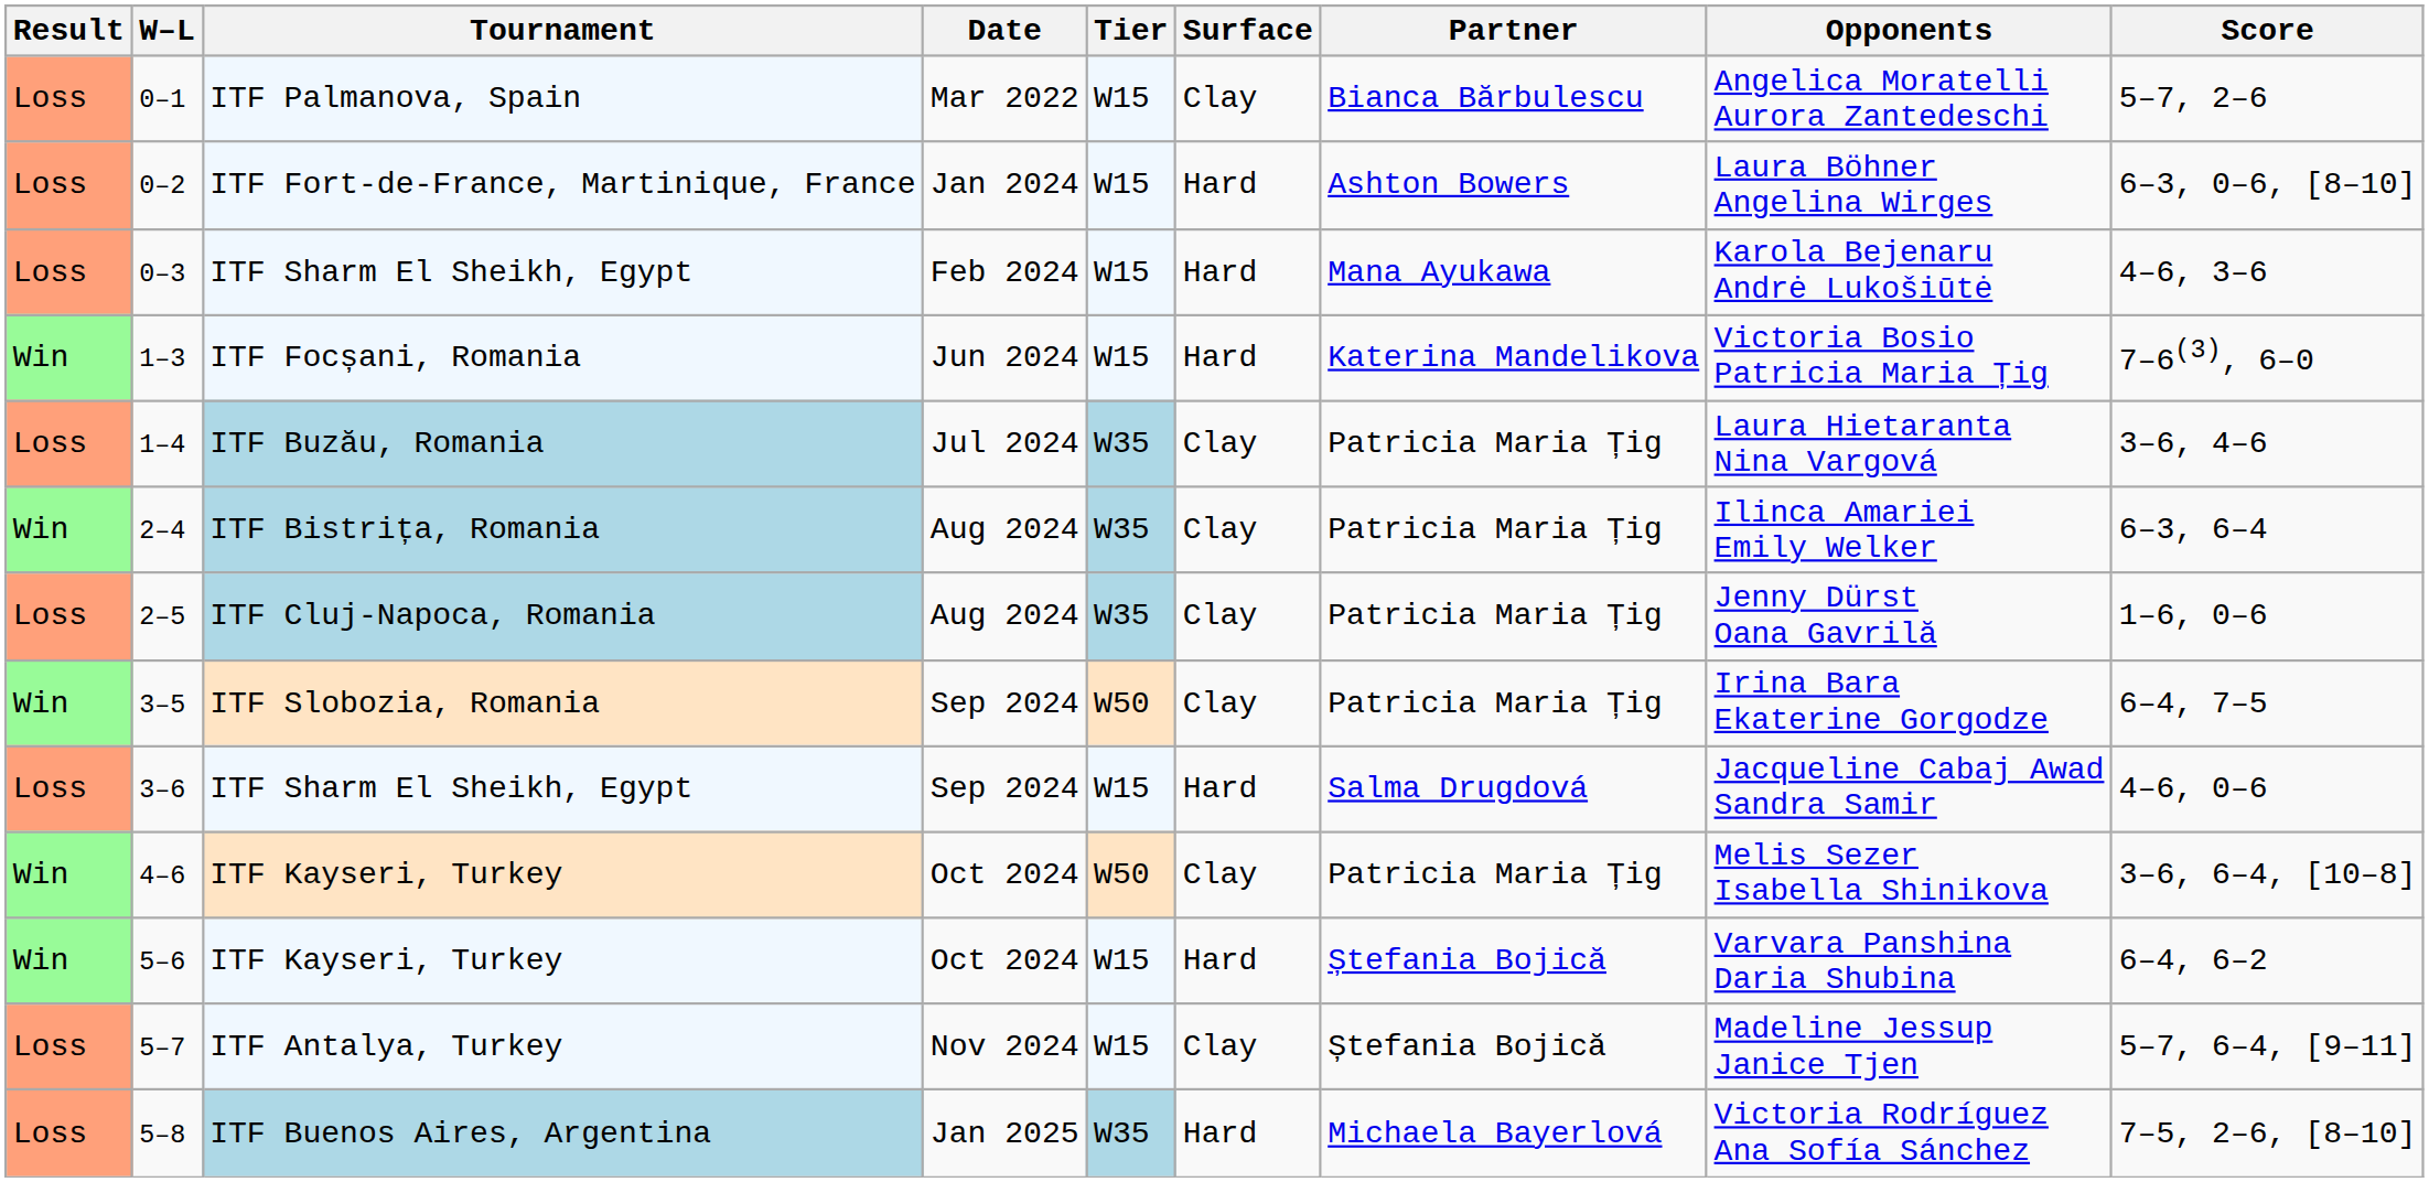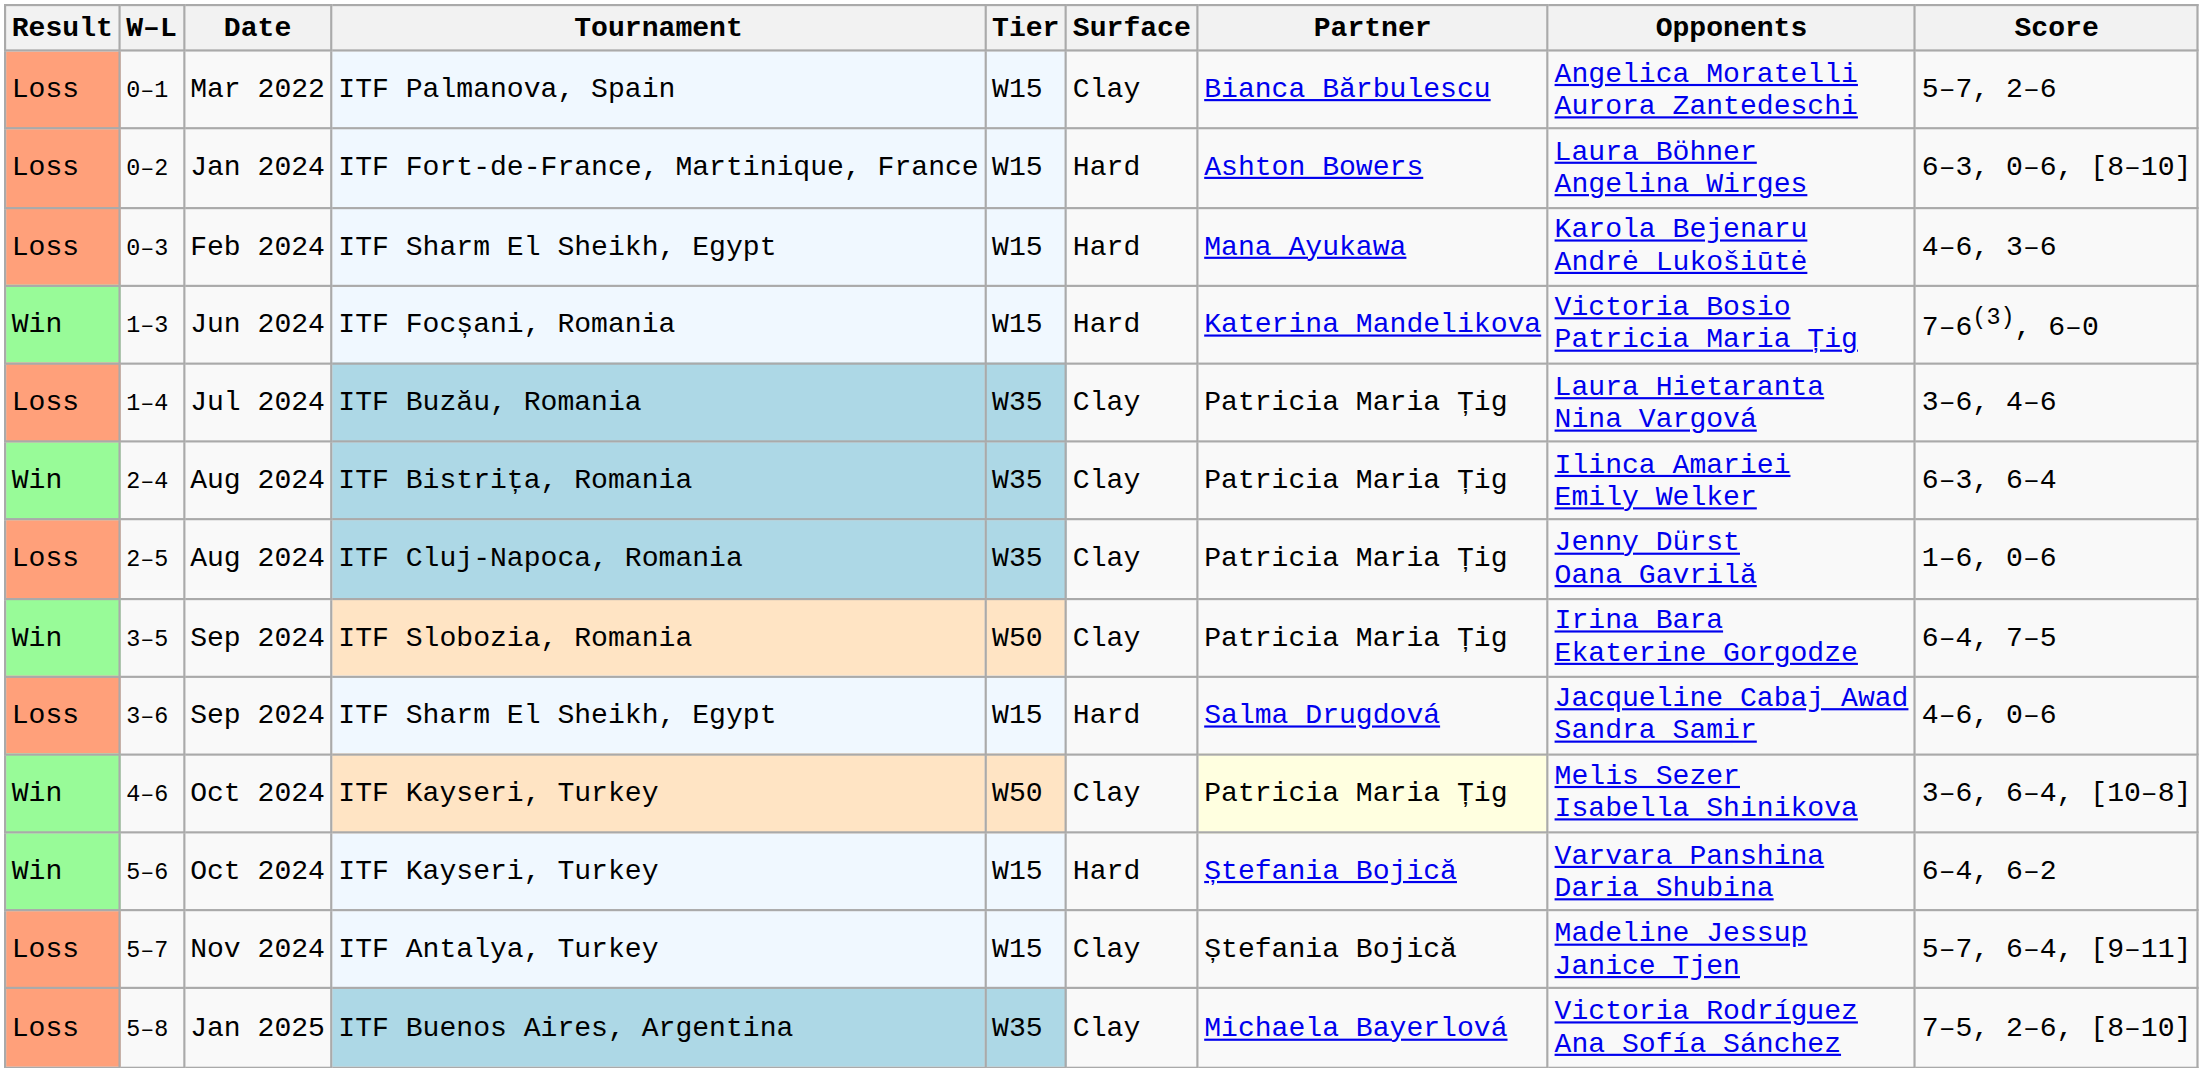 <table class="sortable wikitable">
 <tr>
 <th>Result</th>
 <th class="unsortable">W–L</th>
+<th>Date</th>
 <th>Tournament</th>
-<th>Date</th>
 <th>Tier</th>
 <th>Surface</th>
 <th>Partner</th>
 <th>Opponents</th>
 <th class=unsortable>Score</th>
 </tr>
 <tr>
 <td style="background:#ffa07a;">Loss</td>
 <td><small>0–1</small></td>
+<td>Mar 2022</td>
 <td style="background:#f0f8ff;">ITF Palmanova, Spain</td>
-<td>Mar 2022</td>
 <td style="background:#f0f8ff;">W15</td>
 <td>Clay</td>
 <td> <a href='#'>Bianca Bărbulescu</a></td>
 <td> <a href='#'>Angelica Moratelli</a> <br>  <a href='#'>Aurora Zantedeschi</a></td>
 <td>5–7, 2–6</td>
 </tr>
 <tr>
 <td style="background:#ffa07a;">Loss</td>
 <td><small>0–2</small></td>
+<td>Jan 2024</td>
 <td style="background:#f0f8ff;">ITF Fort-de-France, Martinique, France</td>
-<td>Jan 2024</td>
 <td style="background:#f0f8ff;">W15</td>
 <td>Hard</td>
 <td> <a href='#'>Ashton Bowers</a></td>
 <td> <a href='#'>Laura Böhner</a> <br>  <a href='#'>Angelina Wirges</a></td>
 <td>6–3, 0–6, [8–10]</td>
 </tr>
 <tr>
 <td style="background:#ffa07a;">Loss</td>
 <td><small>0–3</small></td>
+<td>Feb 2024</td>
 <td style="background:#f0f8ff;">ITF Sharm El Sheikh, Egypt</td>
-<td>Feb 2024</td>
 <td style="background:#f0f8ff;">W15</td>
 <td>Hard</td>
 <td> <a href='#'>Mana Ayukawa</a></td>
 <td> <a href='#'>Karola Bejenaru</a> <br>  <a href='#'>Andrė Lukošiūtė</a></td>
 <td>4–6, 3–6</td>
 </tr>
 <tr>
 <td style="background:#98fb98;">Win</td>
 <td><small>1–3</small></td>
+<td>Jun 2024</td>
 <td style="background:#f0f8ff;">ITF Focșani, Romania</td>
-<td>Jun 2024</td>
 <td style="background:#f0f8ff;">W15</td>
 <td>Hard</td>
 <td> <a href='#'>Katerina Mandelikova</a></td>
 <td> <a href='#'>Victoria Bosio</a> <br>  <a href='#'>Patricia Maria Țig</a></td>
 <td>7–6<sup>(3)</sup>, 6–0</td>
 </tr>
 <tr>
 <td style="background:#ffa07a;">Loss</td>
 <td><small>1–4</small></td>
+<td>Jul 2024</td>
 <td style="background:lightblue;">ITF Buzău, Romania</td>
-<td>Jul 2024</td>
 <td style="background:lightblue;">W35</td>
 <td>Clay</td>
 <td> Patricia Maria Țig</td>
 <td> <a href='#'>Laura Hietaranta</a> <br>  <a href='#'>Nina Vargová</a></td>
 <td>3–6, 4–6</td>
 </tr>
 <tr>
 <td style="background:#98fb98;">Win</td>
 <td><small>2–4</small></td>
+<td>Aug 2024</td>
 <td style="background:lightblue;">ITF Bistrița, Romania</td>
-<td>Aug 2024</td>
 <td style="background:lightblue;">W35</td>
 <td>Clay</td>
 <td> Patricia Maria Țig</td>
 <td> <a href='#'>Ilinca Amariei</a> <br>  <a href='#'>Emily Welker</a></td>
 <td>6–3, 6–4</td>
 </tr>
 <tr>
 <td style="background:#ffa07a;">Loss</td>
 <td><small>2–5</small></td>
+<td>Aug 2024</td>
 <td style="background:lightblue;">ITF Cluj-Napoca, Romania</td>
-<td>Aug 2024</td>
 <td style="background:lightblue;">W35</td>
 <td>Clay</td>
 <td> Patricia Maria Țig</td>
 <td> <a href='#'>Jenny Dürst</a> <br>  <a href='#'>Oana Gavrilă</a></td>
 <td>1–6, 0–6</td>
 </tr>
 <tr>
 <td style="background:#98fb98;">Win</td>
 <td><small>3–5</small></td>
+<td>Sep 2024</td>
 <td style="background:#ffe4c4;">ITF Slobozia, Romania</td>
-<td>Sep 2024</td>
 <td style="background:#ffe4c4;">W50</td>
 <td>Clay</td>
 <td> Patricia Maria Țig</td>
 <td> <a href='#'>Irina Bara</a> <br>  <a href='#'>Ekaterine Gorgodze</a></td>
 <td>6–4, 7–5</td>
 </tr>
 <tr>
 <td style="background:#ffa07a;">Loss</td>
 <td><small>3–6</small></td>
+<td>Sep 2024</td>
 <td style="background:#f0f8ff;">ITF Sharm El Sheikh, Egypt</td>
-<td>Sep 2024</td>
 <td style="background:#f0f8ff;">W15</td>
 <td>Hard</td>
 <td> <a href='#'>Salma Drugdová</a></td>
 <td> <a href='#'>Jacqueline Cabaj Awad</a> <br>  <a href='#'>Sandra Samir</a></td>
 <td>4–6, 0–6</td>
 </tr>
 <tr>
 <td style="background:#98fb98;">Win</td>
 <td><small>4–6</small></td>
+<td>Oct 2024</td>
 <td style="background:#ffe4c4;">ITF Kayseri, Turkey</td>
-<td>Oct 2024</td>
 <td style="background:#ffe4c4;">W50</td>
 <td>Clay</td>
-<td> Patricia Maria Țig</td>
+<td style="background: lightyellow;"> Patricia Maria Țig</td>
 <td> <a href='#'>Melis Sezer</a> <br>  <a href='#'>Isabella Shinikova</a></td>
 <td>3–6, 6–4, [10–8]</td>
 </tr>
 <tr>
 <td style="background:#98fb98;">Win</td>
 <td><small>5–6</small></td>
+<td>Oct 2024</td>
 <td style="background:#f0f8ff;">ITF Kayseri, Turkey</td>
-<td>Oct 2024</td>
 <td style="background:#f0f8ff;">W15</td>
 <td>Hard</td>
 <td> <a href='#'>Ștefania Bojică</a></td>
 <td> <a href='#'>Varvara Panshina</a> <br>  <a href='#'>Daria Shubina</a></td>
 <td>6–4, 6–2</td>
 </tr>
 <tr>
 <td style="background:#ffa07a;">Loss</td>
 <td><small>5–7</small></td>
+<td>Nov 2024</td>
 <td style="background:#f0f8ff;">ITF Antalya, Turkey</td>
-<td>Nov 2024</td>
 <td style="background:#f0f8ff;">W15</td>
 <td>Clay</td>
 <td> Ștefania Bojică</td>
 <td> <a href='#'>Madeline Jessup</a> <br>  <a href='#'>Janice Tjen</a></td>
 <td>5–7, 6–4, [9–11]</td>
 </tr>
 <tr>
 <td style="background:#ffa07a;">Loss</td>
 <td><small>5–8</small></td>
+<td>Jan 2025</td>
 <td style="background:lightblue;">ITF Buenos Aires, Argentina</td>
-<td>Jan 2025</td>
 <td style="background:lightblue;">W35</td>
-<td>Hard</td>
+<td>Clay</td>
 <td> <a href='#'>Michaela Bayerlová</a></td>
 <td> <a href='#'>Victoria Rodríguez</a> <br>  <a href='#'>Ana Sofía Sánchez</a></td>
 <td>7–5, 2–6, [8–10]</td>
 </tr>
 </table>
